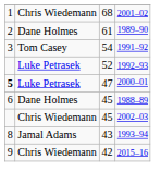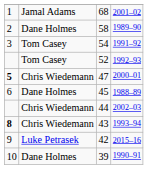 <table class="wikitable">
 <tr>
 </tr>
 <tr>
 <td>1</td>
-<td>Chris Wiedemann</td>
+<td>Jamal Adams</td>
 <td>68</td>
 <td style="font-size:80%;"><a href='#'>2001–02</a></td>
 </tr>
 <tr>
 <td>2</td>
 <td>Dane Holmes</td>
-<td>61</td>
+<td>58</td>
 <td style="font-size:80%;"><a href='#'>1989–90</a></td>
 </tr>
 <tr>
 <td>3</td>
 <td>Tom Casey</td>
 <td>54</td>
 <td style="font-size:80%;"><a href='#'>1991–92</a></td>
 </tr>
 <tr>
 <td></td>
-<td><a href='#'>Luke Petrasek</a></td>
+<td>Tom Casey</td>
 <td>52</td>
 <td style="font-size:80%;"><a href='#'>1992–93</a></td>
 </tr>
 <tr>
 <td><strong>5</strong></td>
-<td><a href='#'>Luke Petrasek</a></td>
+<td>Chris Wiedemann</td>
 <td>47</td>
 <td style="font-size:80%;"><a href='#'>2000–01</a></td>
 </tr>
 <tr>
 <td>6</td>
 <td>Dane Holmes</td>
 <td>45</td>
 <td style="font-size:80%;"><a href='#'>1988–89</a></td>
 </tr>
 <tr>
 <td></td>
 <td>Chris Wiedemann</td>
-<td>45</td>
+<td>44</td>
 <td style="font-size:80%;"><a href='#'>2002–03</a></td>
 </tr>
 <tr>
-<td>8</td>
-<td>Jamal Adams</td>
+<td><strong>8</strong></td>
+<td>Chris Wiedemann</td>
 <td>43</td>
 <td style="font-size:80%;"><a href='#'>1993–94</a></td>
 </tr>
 <tr>
 <td>9</td>
-<td>Chris Wiedemann</td>
+<td><a href='#'>Luke Petrasek</a></td>
 <td>42</td>
 <td style="font-size:80%;"><a href='#'>2015–16</a></td>
 </tr>
+<tr>
+<td>10</td>
+<td>Dane Holmes</td>
+<td>39</td>
+<td style="font-size:80%;"><a href='#'>1990–91</a></td>
+</tr>
 </table>
